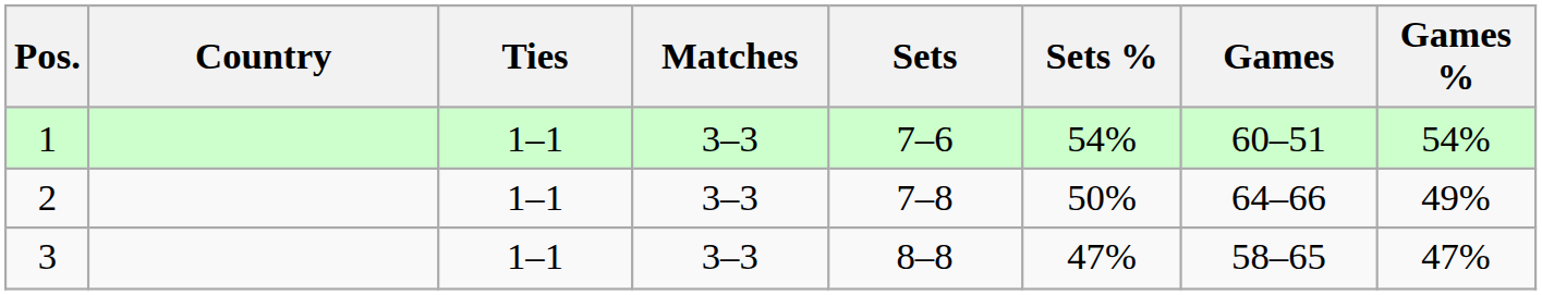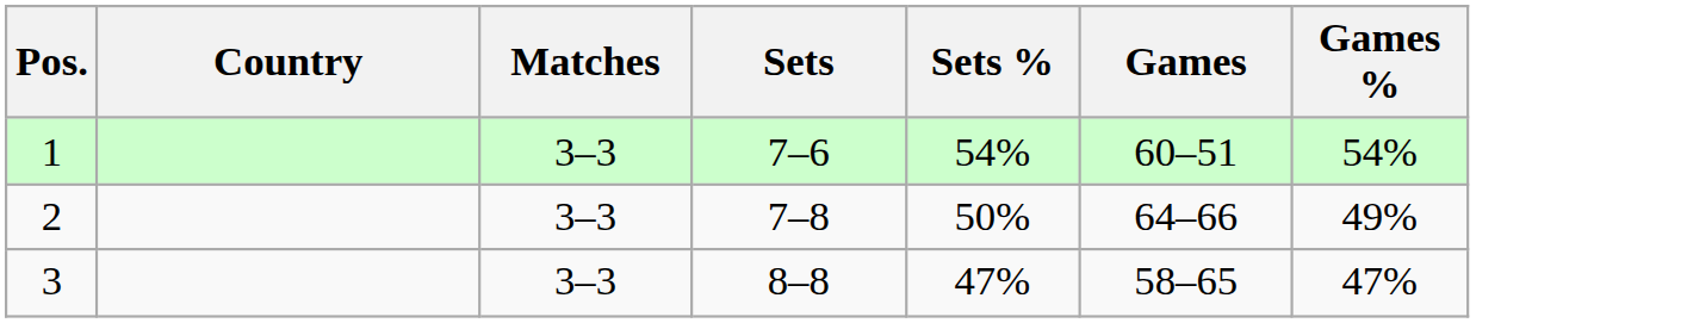 <table class="wikitable nowrap" style=text-align:center>
 <tr>
 <th>Pos.</th>
 <th width=140>Country</th>
-<th width=75>Ties</th>
 <th width=75>Matches</th>
 <th width=75>Sets</th>
 <th width=60>Sets %</th>
 <th width=75>Games</th>
 <th width=60>Games %</th>
 </tr>
 <tr bgcolor=ccffcc>
 <td>1</td>
 <td align=left></td>
-<td>1–1</td>
 <td>3–3</td>
 <td>7–6</td>
 <td>54%</td>
 <td>60–51</td>
 <td>54%</td>
 </tr>
 <tr>
 <td>2</td>
 <td align=left></td>
-<td>1–1</td>
 <td>3–3</td>
 <td>7–8</td>
 <td>50%</td>
 <td>64–66</td>
 <td>49%</td>
 </tr>
 <tr>
 <td>3</td>
 <td align=left></td>
-<td>1–1</td>
 <td>3–3</td>
 <td>8–8</td>
 <td>47%</td>
 <td>58–65</td>
 <td>47%</td>
 </tr>
 </table>
